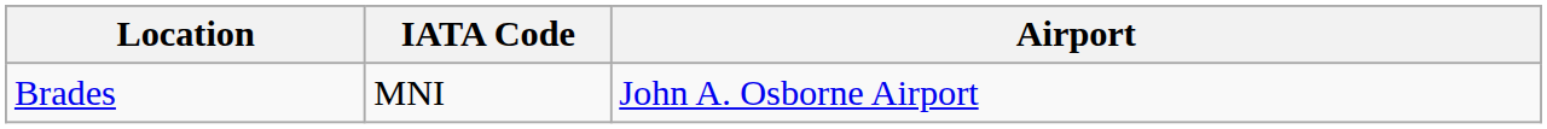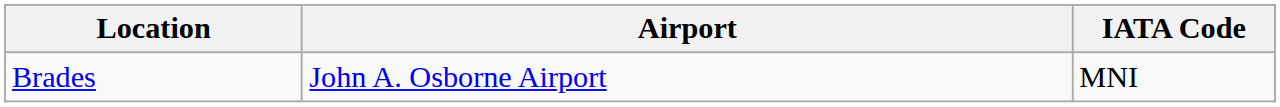 <table class="wikitable">
 <tr>
 <th scope="col" style="width:150px;"><strong>Location</strong></th>
+<th scope="col" style="width:400px;"><strong>Airport</strong></th>
 <th scope="col" style="width:100px;"><strong>IATA Code</strong></th>
-<th scope="col" style="width:400px;"><strong>Airport</strong></th>
 </tr>
 <tr>
 <td><a href='#'>Brades</a></td>
+<td><a href='#'>John A. Osborne Airport</a></td>
 <td>MNI</td>
-<td><a href='#'>John A. Osborne Airport</a></td>
 </tr>
 </table>
